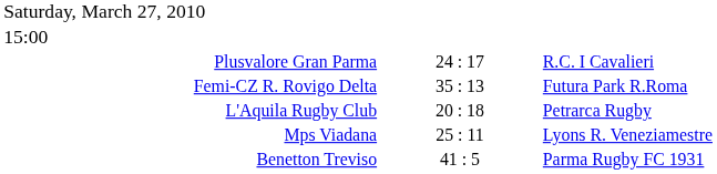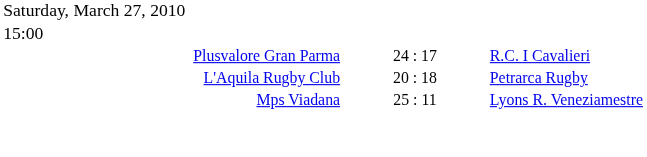 <table style="width:70%;" cellspacing="1">
 <tr>
 <th width=35%></th>
 <th width=15%></th>
 <th></th>
 </tr>
 <tr>
 <td>Saturday, March 27, 2010</td>
 </tr>
 <tr>
 <td>15:00</td>
 </tr>
 <tr style=font-size:90%>
 <td align=right><a href='#'>Plusvalore Gran Parma</a></td>
 <td align=center>24 : 17</td>
 <td><a href='#'>R.C. I Cavalieri</a></td>
 </tr>
 <tr style=font-size:90%>
-<td align=right><a href='#'>Femi-CZ R. Rovigo Delta</a></td>
-<td align=center>35 : 13</td>
-<td><a href='#'>Futura Park R.Roma</a></td>
-</tr>
-<tr style=font-size:90%>
 <td align=right><a href='#'>L'Aquila Rugby Club</a></td>
 <td align=center>20 : 18</td>
 <td><a href='#'>Petrarca Rugby</a></td>
 </tr>
 <tr style=font-size:90%>
 <td align=right><a href='#'>Mps Viadana</a></td>
 <td align=center>25 : 11</td>
 <td><a href='#'>Lyons R. Veneziamestre</a></td>
 </tr>
-<tr style=font-size:90%>
-<td align=right><a href='#'>Benetton Treviso</a></td>
-<td align=center>41 : 5</td>
-<td><a href='#'>Parma Rugby FC 1931</a></td>
-</tr>
 </table>
